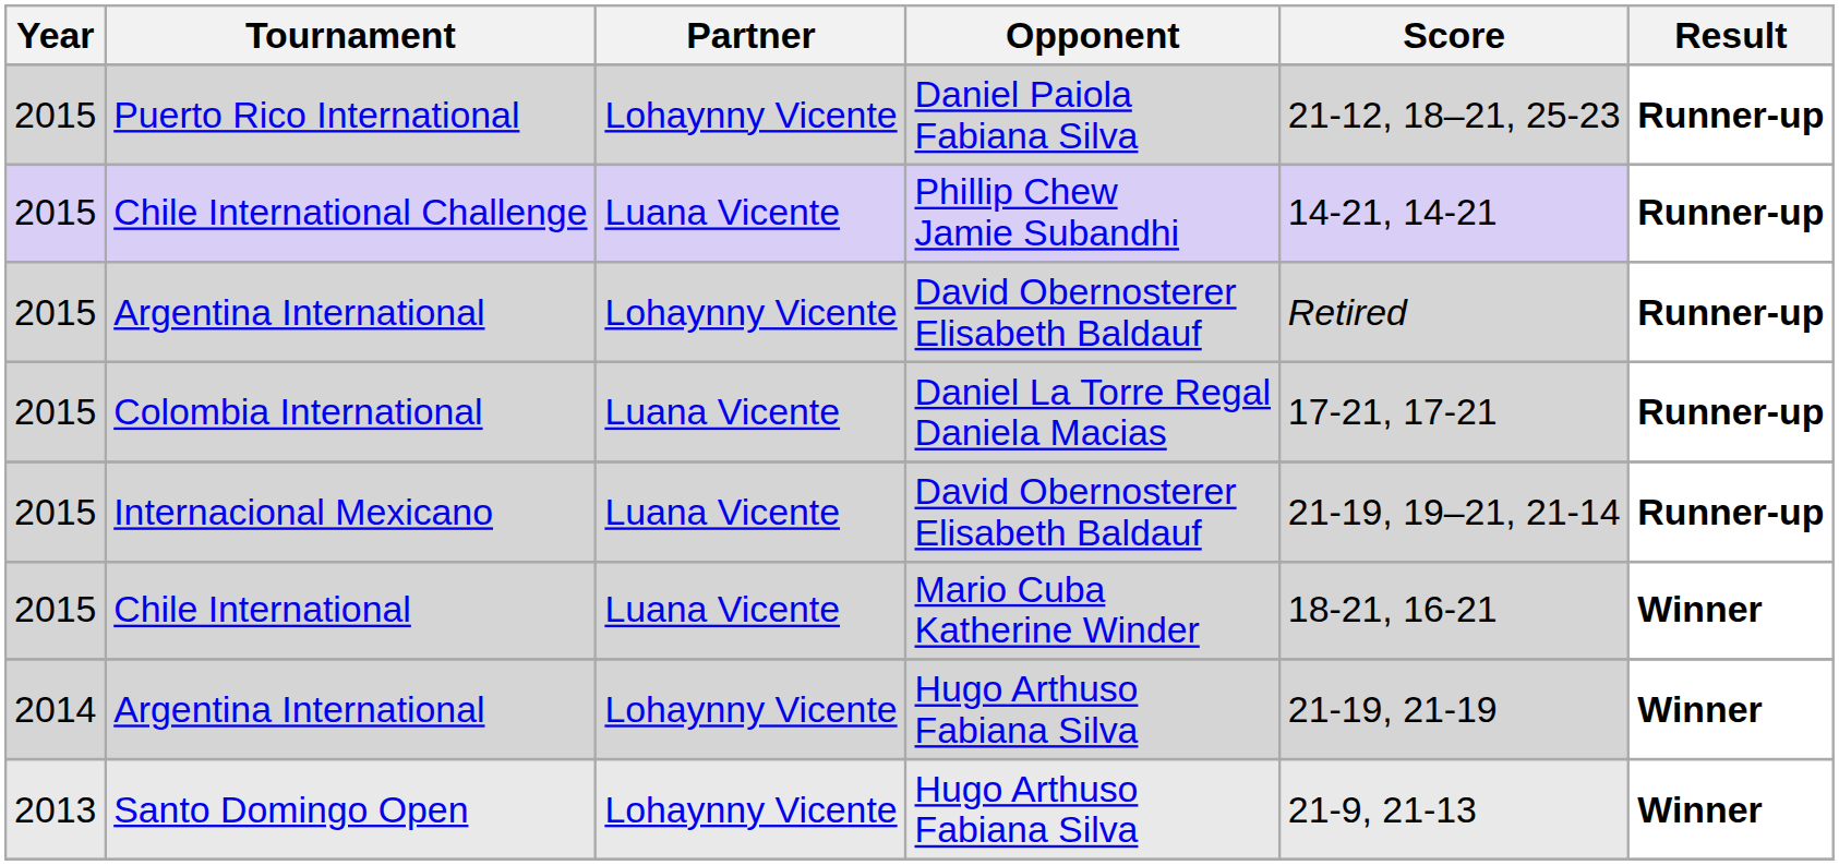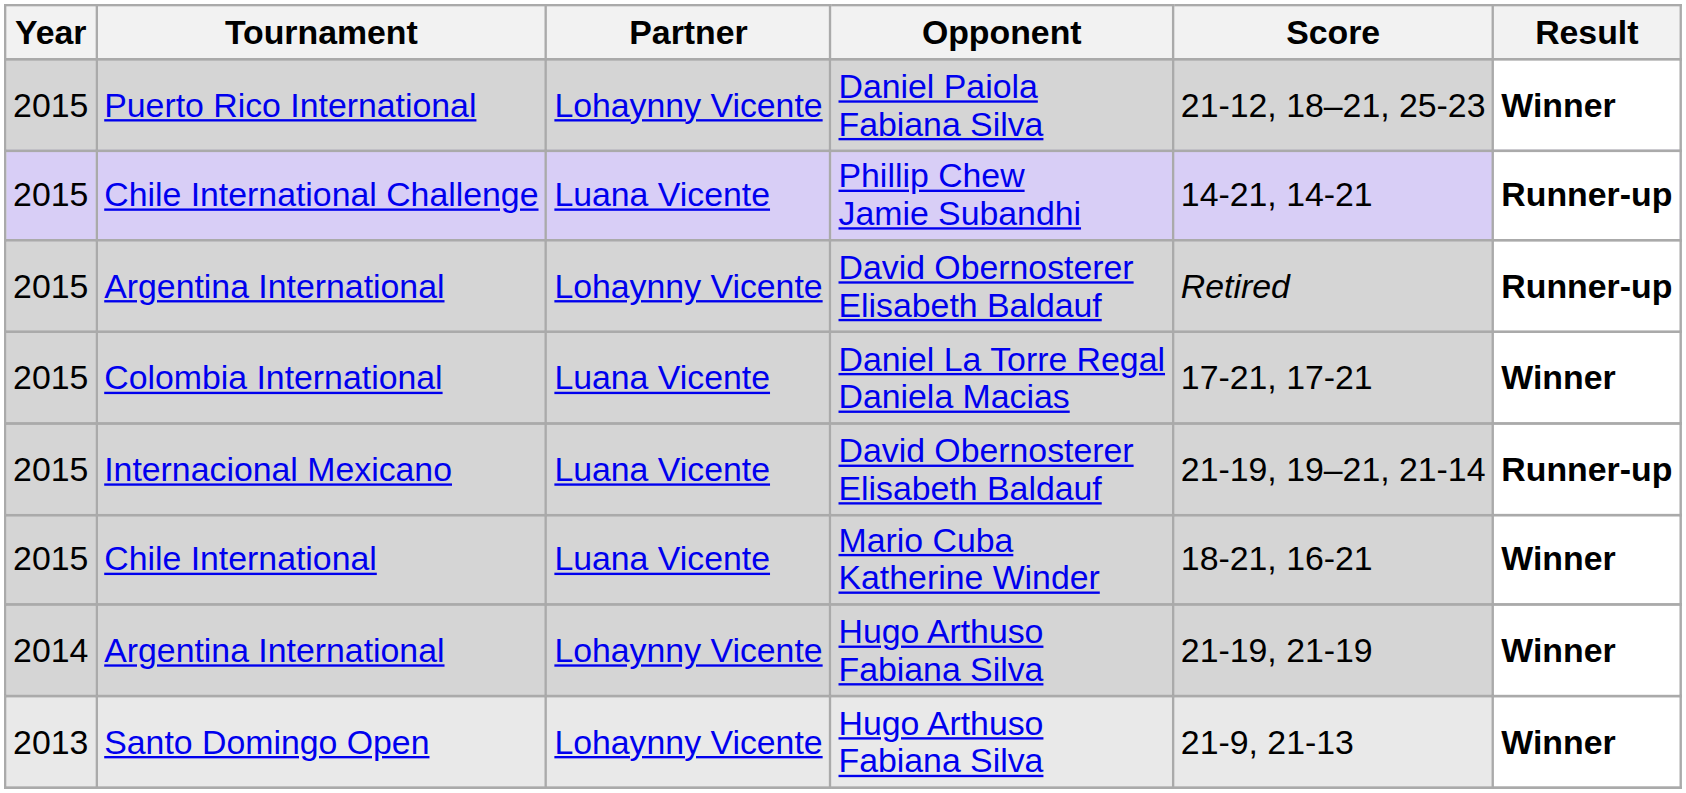 <table class="sortable wikitable" style="font-size: 90%;">
 <tr>
 <th>Year</th>
 <th>Tournament</th>
 <th>Partner</th>
 <th>Opponent</th>
 <th>Score</th>
 <th>Result</th>
 </tr>
 <tr>
 </tr>
 <tr style="background:#D5D5D5">
 <td align="center">2015</td>
 <td align="left"><a href='#'>Puerto Rico International</a></td>
 <td align="left"> <a href='#'>Lohaynny Vicente</a></td>
 <td align="left"> <a href='#'>Daniel Paiola</a><br> <a href='#'>Fabiana Silva</a></td>
 <td align="left">21-12, 18–21, 25-23</td>
-<td style="text-align:left; background:white"> <strong>Runner-up</strong></td>
+<td style="text-align:left; background:white"> <strong>Winner</strong></td>
 </tr>
 <tr>
 </tr>
 <tr style="background:#D8CEF6">
 <td align="center">2015</td>
 <td align="left"><a href='#'>Chile International Challenge</a></td>
 <td align="left"> <a href='#'>Luana Vicente</a></td>
 <td align="left"> <a href='#'>Phillip Chew</a><br> <a href='#'>Jamie Subandhi</a></td>
 <td align="left">14-21, 14-21</td>
 <td style="text-align:left; background:white"> <strong>Runner-up</strong></td>
 </tr>
 <tr>
 </tr>
 <tr style="background:#D5D5D5">
 <td align="center">2015</td>
 <td align="left"><a href='#'>Argentina International</a></td>
 <td align="left"> <a href='#'>Lohaynny Vicente</a></td>
 <td align="left"> <a href='#'>David Obernosterer</a><br> <a href='#'>Elisabeth Baldauf</a></td>
 <td align="left"><em>Retired</em></td>
 <td style="text-align:left; background:white"> <strong>Runner-up</strong></td>
 </tr>
 <tr>
 </tr>
 <tr style="background:#D5D5D5">
 <td align="center">2015</td>
 <td align="left"><a href='#'>Colombia International</a></td>
 <td align="left"> <a href='#'>Luana Vicente</a></td>
 <td align="left"> <a href='#'>Daniel La Torre Regal</a><br> <a href='#'>Daniela Macias</a></td>
 <td align="left">17-21, 17-21</td>
-<td style="text-align:left; background:white"> <strong>Runner-up</strong></td>
+<td style="text-align:left; background:white"> <strong>Winner</strong></td>
 </tr>
 <tr>
 </tr>
 <tr style="background:#D5D5D5">
 <td align="center">2015</td>
 <td align="left"><a href='#'>Internacional Mexicano</a></td>
 <td align="left"> <a href='#'>Luana Vicente</a></td>
 <td align="left"> <a href='#'>David Obernosterer</a><br> <a href='#'>Elisabeth Baldauf</a></td>
 <td align="left">21-19, 19–21, 21-14</td>
 <td style="text-align:left; background:white"> <strong>Runner-up</strong></td>
 </tr>
 <tr>
 </tr>
 <tr style="background:#D5D5D5">
 <td align="center">2015</td>
 <td align="left"><a href='#'>Chile International</a></td>
 <td align="left"> <a href='#'>Luana Vicente</a></td>
 <td align="left"> <a href='#'>Mario Cuba</a><br> <a href='#'>Katherine Winder</a></td>
 <td align="left">18-21, 16-21</td>
 <td style="text-align:left; background:white"> <strong>Winner</strong></td>
 </tr>
 <tr>
 </tr>
 <tr style="background:#D5D5D5">
 <td align="center">2014</td>
 <td align="left"><a href='#'>Argentina International</a></td>
 <td align="left"> <a href='#'>Lohaynny Vicente</a></td>
 <td align="left"> <a href='#'>Hugo Arthuso</a><br> <a href='#'>Fabiana Silva</a></td>
 <td align="left">21-19, 21-19</td>
 <td style="text-align:left; background:white"> <strong>Winner</strong></td>
 </tr>
 <tr>
 </tr>
 <tr style="background:#E9E9E9">
 <td align="center">2013</td>
 <td align="left"><a href='#'>Santo Domingo Open</a></td>
 <td align="left"> <a href='#'>Lohaynny Vicente</a></td>
 <td align="left"> <a href='#'>Hugo Arthuso</a><br> <a href='#'>Fabiana Silva</a></td>
 <td align="left">21-9, 21-13</td>
 <td style="text-align:left; background:white"> <strong>Winner</strong></td>
 </tr>
 <tr>
 </tr>
 </table>
